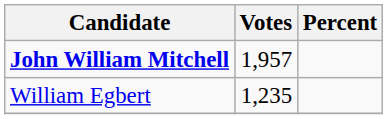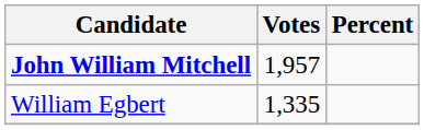 <table class="wikitable">
 <tr>
 <th>Candidate</th>
 <th>Votes</th>
 <th>Percent</th>
 </tr>
 <tr>
 <td style="font-weight:bold;"><a href='#'>John William Mitchell</a></td>
 <td style="text-align:right;">1,957</td>
 <td style="text-align:right;"></td>
 </tr>
 <tr>
 <td><a href='#'>William Egbert</a></td>
-<td style="text-align:right;">1,235</td>
+<td style="text-align:right;">1,335</td>
 <td style="text-align:right;"></td>
 </tr>
 <tr>
 </tr>
 </table>
